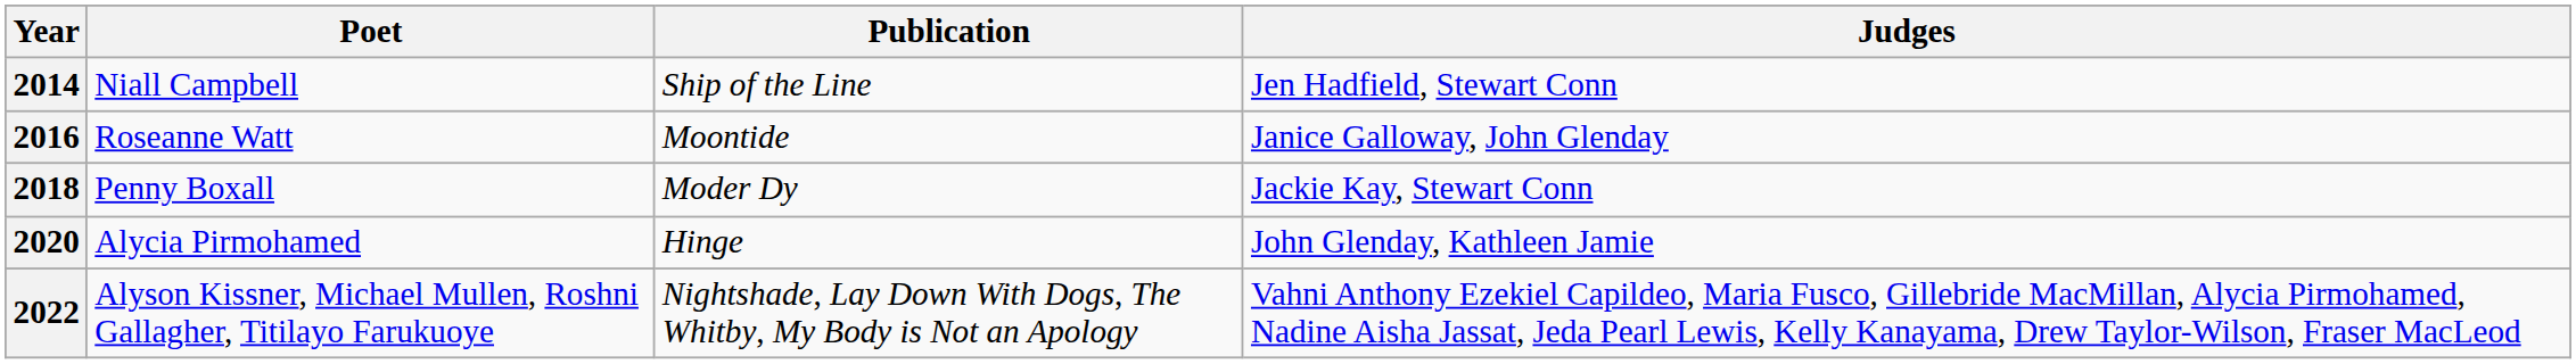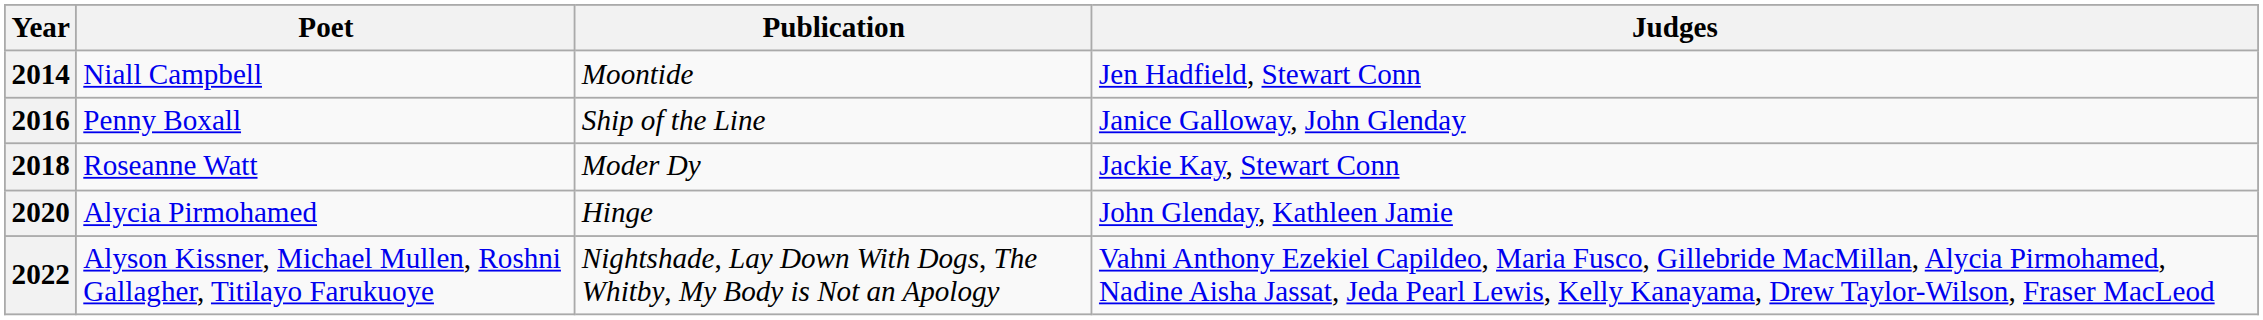 <table class="wikitable" style="width: 98%;">
 <tr valign="top">
 <th>Year</th>
 <th>Poet</th>
 <th>Publication</th>
 <th>Judges</th>
 </tr>
 <tr>
 <th>2014</th>
 <td><a href='#'>Niall Campbell</a></td>
-<td><em>Ship of the Line</em></td>
+<td><em>Moontide</em></td>
 <td><a href='#'>Jen Hadfield</a>, <a href='#'>Stewart Conn</a></td>
 </tr>
 <tr>
 <th>2016</th>
-<td><a href='#'>Roseanne Watt</a></td>
-<td><em>Moontide</em></td>
+<td><a href='#'>Penny Boxall</a></td>
+<td><em>Ship of the Line</em></td>
 <td><a href='#'>Janice Galloway</a>, <a href='#'>John Glenday</a></td>
 </tr>
 <tr>
 <th>2018</th>
-<td><a href='#'>Penny Boxall</a></td>
+<td><a href='#'>Roseanne Watt</a></td>
 <td><em>Moder Dy</em></td>
 <td><a href='#'>Jackie Kay</a>, <a href='#'>Stewart Conn</a></td>
 </tr>
 <tr>
 <th>2020</th>
 <td><a href='#'>Alycia Pirmohamed</a></td>
 <td><em>Hinge</em></td>
 <td><a href='#'>John Glenday</a>, <a href='#'>Kathleen Jamie</a></td>
 </tr>
 <tr>
 <th>2022</th>
 <td><a href='#'>Alyson Kissner</a>, <a href='#'>Michael Mullen</a>, <a href='#'>Roshni Gallagher</a>, <a href='#'>Titilayo Farukuoye</a></td>
 <td><em>Nightshade</em>, <em>Lay Down With Dogs</em>, <em>The Whitby</em>, <em>My Body is Not an Apology</em></td>
 <td><a href='#'>Vahni Anthony Ezekiel Capildeo</a>, <a href='#'>Maria Fusco</a>, <a href='#'>Gillebride MacMillan</a>, <a href='#'>Alycia Pirmohamed</a>, <a href='#'>Nadine Aisha Jassat</a>, <a href='#'>Jeda Pearl Lewis</a>, <a href='#'>Kelly Kanayama</a>, <a href='#'>Drew Taylor-Wilson</a>, <a href='#'>Fraser MacLeod</a></td>
 </tr>
 </table>
